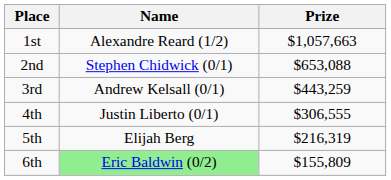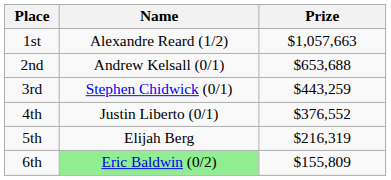 <table class="wikitable">
 <tr>
 <th width="50">Place</th>
 <th width="200">Name</th>
 <th width="125">Prize</th>
 </tr>
 <tr>
 <td align = "center">1st</td>
 <td align = "center"> Alexandre Reard (1/2)</td>
 <td align = "center">$1,057,663</td>
 </tr>
 <tr>
 <td align = "center">2nd</td>
-<td align = "center"> <a href='#'>Stephen Chidwick</a> (0/1)</td>
-<td align = "center">$653,088</td>
+<td align = "center"> Andrew Kelsall (0/1)</td>
+<td align = "center">$653,688</td>
 </tr>
 <tr>
 <td align = "center">3rd</td>
-<td align = "center"> Andrew Kelsall (0/1)</td>
+<td align = "center"> <a href='#'>Stephen Chidwick</a> (0/1)</td>
 <td align = "center">$443,259</td>
 </tr>
 <tr>
 <td align = "center">4th</td>
 <td align = "center"> Justin Liberto (0/1)</td>
-<td align = "center">$306,555</td>
+<td align = "center">$376,552</td>
 </tr>
 <tr>
 <td align = "center">5th</td>
 <td align = "center"> Elijah Berg</td>
 <td align = "center">$216,319</td>
 </tr>
 <tr>
 <td align = "center">6th</td>
 <td align = "center" style="background: lightgreen;"> <a href='#'>Eric Baldwin</a> (0/2)</td>
 <td align = "center">$155,809</td>
 </tr>
 </table>
